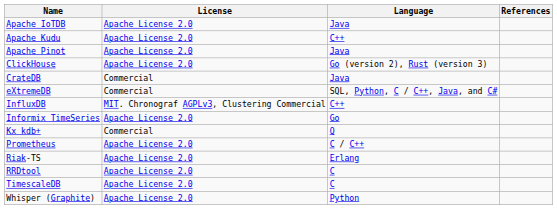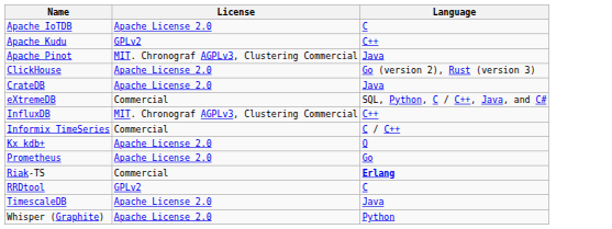 <table class="wikitable sortable ">
 <tr>
 <th>Name</th>
 <th>License</th>
 <th>Language</th>
-<th>References</th>
 </tr>
 <tr>
 <td><a href='#'>Apache IoTDB</a></td>
 <td><a href='#'>Apache License 2.0</a></td>
-<td><a href='#'>Java</a></td>
-<td></td>
+<td><a href='#'>C</a></td>
 </tr>
 <tr>
 <td><a href='#'>Apache Kudu</a></td>
-<td><a href='#'>Apache License 2.0</a></td>
+<td><a href='#'>GPLv2</a></td>
 <td><a href='#'>C++</a></td>
-<td></td>
 </tr>
 <tr>
 <td><a href='#'>Apache Pinot</a></td>
-<td><a href='#'>Apache License 2.0</a></td>
+<td><a href='#'>MIT</a>. Chronograf <a href='#'>AGPLv3</a>, Clustering Commercial</td>
 <td><a href='#'>Java</a></td>
-<td></td>
 </tr>
 <tr>
 <td><a href='#'>ClickHouse</a></td>
 <td><a href='#'>Apache License 2.0</a></td>
 <td><a href='#'>Go</a> (version 2), <a href='#'>Rust</a> (version 3)</td>
-<td></td>
 </tr>
 <tr>
 <td><a href='#'>CrateDB</a></td>
-<td>Commercial</td>
+<td><a href='#'>Apache License 2.0</a></td>
 <td><a href='#'>Java</a></td>
-<td></td>
 </tr>
 <tr>
 <td><a href='#'>eXtremeDB</a></td>
 <td>Commercial</td>
 <td>SQL, <a href='#'>Python</a>, <a href='#'>C</a> / <a href='#'>C++</a>, <a href='#'>Java</a>, and <a href='#'>C#</a></td>
-<td></td>
 </tr>
 <tr>
 <td><a href='#'>InfluxDB</a></td>
 <td><a href='#'>MIT</a>. Chronograf <a href='#'>AGPLv3</a>, Clustering Commercial</td>
 <td><a href='#'>C++</a></td>
-<td></td>
 </tr>
 <tr>
 <td><a href='#'>Informix TimeSeries</a></td>
-<td><a href='#'>Apache License 2.0</a></td>
-<td><a href='#'>Go</a></td>
-<td></td>
+<td>Commercial</td>
+<td><a href='#'>C</a> / <a href='#'>C++</a></td>
 </tr>
 <tr>
 <td><a href='#'>Kx kdb+</a></td>
-<td>Commercial</td>
+<td><a href='#'>Apache License 2.0</a></td>
 <td><a href='#'>Q</a></td>
-<td></td>
 </tr>
 <tr>
 <td><a href='#'>Prometheus</a></td>
 <td><a href='#'>Apache License 2.0</a></td>
-<td><a href='#'>C</a> / <a href='#'>C++</a></td>
-<td></td>
+<td><a href='#'>Go</a></td>
 </tr>
 <tr>
 <td><a href='#'>Riak</a>-TS</td>
-<td><a href='#'>Apache License 2.0</a></td>
-<td><a href='#'>Erlang</a></td>
-<td></td>
+<td>Commercial</td>
+<td><strong><a href='#'>Erlang</a></strong></td>
 </tr>
 <tr>
 <td><a href='#'>RRDtool</a></td>
-<td><a href='#'>Apache License 2.0</a></td>
+<td><a href='#'>GPLv2</a></td>
 <td><a href='#'>C</a></td>
-<td></td>
 </tr>
 <tr>
 <td><a href='#'>TimescaleDB</a></td>
 <td><a href='#'>Apache License 2.0</a></td>
-<td><a href='#'>C</a></td>
-<td></td>
+<td><a href='#'>Java</a></td>
 </tr>
 <tr>
 <td>Whisper (<a href='#'>Graphite</a>)</td>
 <td><a href='#'>Apache License 2.0</a></td>
 <td><a href='#'>Python</a></td>
-<td></td>
 </tr>
 </table>
